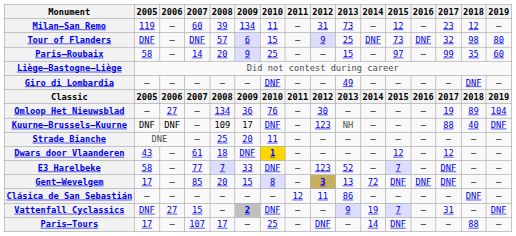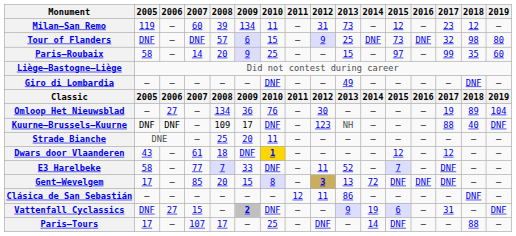 <table class="wikitable plainrowheaders">
 <tr>
 <th>Monument</th>
 <th>2005</th>
 <th>2006</th>
 <th>2007</th>
 <th>2008</th>
 <th>2009</th>
 <th>2010</th>
 <th>2011</th>
 <th>2012</th>
 <th>2013</th>
 <th>2014</th>
 <th>2015</th>
 <th>2016</th>
 <th>2017</th>
 <th>2018</th>
 <th>2019</th>
 </tr>
 <tr style="text-align:center;">
 <th scope="row"><a href='#'>Milan–San Remo</a></th>
 <td><a href='#'>119</a></td>
 <td>—</td>
 <td><a href='#'>60</a></td>
 <td><a href='#'>39</a></td>
 <td><a href='#'>134</a></td>
 <td><a href='#'>11</a></td>
 <td>—</td>
 <td><a href='#'>31</a></td>
 <td><a href='#'>73</a></td>
 <td>—</td>
 <td><a href='#'>12</a></td>
 <td>—</td>
 <td><a href='#'>23</a></td>
 <td><a href='#'>12</a></td>
 <td>—</td>
 </tr>
 <tr style="text-align:center;">
 <th scope="row"><a href='#'>Tour of Flanders</a></th>
 <td><a href='#'>DNF</a></td>
 <td>—</td>
 <td><a href='#'>DNF</a></td>
 <td><a href='#'>57</a></td>
 <td style="background:#ddf;"><a href='#'>6</a></td>
 <td><a href='#'>15</a></td>
 <td>—</td>
 <td style="background:#ddf;"><a href='#'>9</a></td>
 <td><a href='#'>25</a></td>
 <td><a href='#'>DNF</a></td>
 <td><a href='#'>73</a></td>
 <td><a href='#'>DNF</a></td>
 <td><a href='#'>32</a></td>
 <td><a href='#'>98</a></td>
 <td><a href='#'>80</a></td>
 </tr>
 <tr style="text-align:center;">
 <th scope="row"><a href='#'>Paris–Roubaix</a></th>
 <td><a href='#'>58</a></td>
 <td>—</td>
 <td><a href='#'>14</a></td>
 <td><a href='#'>20</a></td>
 <td style="background:#ddf;"><a href='#'>9</a></td>
 <td><a href='#'>25</a></td>
 <td>—</td>
 <td>—</td>
 <td><a href='#'>15</a></td>
 <td>—</td>
 <td><a href='#'>97</a></td>
 <td>—</td>
 <td><a href='#'>99</a></td>
 <td><a href='#'>35</a></td>
 <td><a href='#'>60</a></td>
 </tr>
 <tr style="text-align:center;">
 <th scope="row"><a href='#'>Liège–Bastogne–Liège</a></th>
 <td style="color:#4d4d4d;" colspan=15>Did not contest during career</td>
 </tr>
 <tr style="text-align:center;">
 <th scope="row"><a href='#'>Giro di Lombardia</a></th>
 <td>—</td>
 <td>—</td>
 <td>—</td>
 <td>—</td>
 <td>—</td>
 <td><a href='#'>DNF</a></td>
 <td>—</td>
 <td>—</td>
 <td><a href='#'>49</a></td>
 <td>—</td>
 <td>—</td>
 <td>—</td>
 <td>—</td>
 <td><a href='#'>DNF</a></td>
 <td>—</td>
 </tr>
 <tr>
 <th>Classic</th>
 <th>2005</th>
 <th>2006</th>
 <th>2007</th>
 <th>2008</th>
 <th>2009</th>
 <th>2010</th>
 <th>2011</th>
 <th>2012</th>
 <th>2013</th>
 <th>2014</th>
 <th>2015</th>
 <th>2016</th>
 <th>2017</th>
 <th>2018</th>
 <th>2019</th>
 </tr>
 <tr style="text-align:center;">
 <th scope="row"><a href='#'>Omloop Het Nieuwsblad</a></th>
 <td>—</td>
 <td><a href='#'>27</a></td>
 <td>—</td>
 <td><a href='#'>134</a></td>
 <td><a href='#'>36</a></td>
 <td><a href='#'>76</a></td>
 <td>—</td>
 <td><a href='#'>30</a></td>
 <td>—</td>
 <td>—</td>
 <td>—</td>
 <td>—</td>
 <td><a href='#'>19</a></td>
 <td><a href='#'>89</a></td>
 <td><a href='#'>104</a></td>
 </tr>
 <tr style="text-align:center;">
 <th scope="row"><a href='#'>Kuurne–Brussels–Kuurne</a></th>
 <td>DNF</td>
 <td>DNF</td>
 <td>—</td>
 <td>109</td>
 <td>17</td>
 <td><a href='#'>DNF</a></td>
 <td>—</td>
 <td><a href='#'>123</a></td>
 <td style="color:#4d4d4d;">NH</td>
 <td>—</td>
 <td>—</td>
 <td>—</td>
 <td><a href='#'>88</a></td>
 <td><a href='#'>40</a></td>
 <td><a href='#'>DNF</a></td>
 </tr>
 <tr style="text-align:center;">
 <th scope="row"><a href='#'>Strade Bianche</a></th>
 <td style="color:#4d4d4d;" colspan=2>DNE</td>
 <td>—</td>
 <td><a href='#'>25</a></td>
 <td><a href='#'>20</a></td>
 <td><a href='#'>11</a></td>
 <td>—</td>
 <td>—</td>
 <td>—</td>
 <td>—</td>
 <td>—</td>
 <td>—</td>
 <td>—</td>
 <td>—</td>
 <td>—</td>
 </tr>
 <tr style="text-align:center;">
 <th scope="row"><a href='#'>Dwars door Vlaanderen</a></th>
 <td><a href='#'>43</a></td>
 <td>—</td>
 <td><a href='#'>61</a></td>
 <td><a href='#'>18</a></td>
 <td><a href='#'>DNF</a></td>
 <td style="background:gold;"><a href='#'><strong>1</strong></a></td>
 <td>—</td>
 <td>—</td>
 <td>—</td>
 <td>—</td>
 <td><a href='#'>12</a></td>
 <td>—</td>
 <td><a href='#'>12</a></td>
 <td>—</td>
 <td>—</td>
 </tr>
 <tr style="text-align:center;">
 <th scope="row"><a href='#'>E3 Harelbeke</a></th>
 <td><a href='#'>58</a></td>
 <td>—</td>
 <td><a href='#'>77</a></td>
 <td style="background:#ddf;"><a href='#'>7</a></td>
 <td><a href='#'>33</a></td>
 <td><a href='#'>DNF</a></td>
 <td>—</td>
-<td><a href='#'>123</a></td>
+<td><a href='#'>11</a></td>
 <td><a href='#'>52</a></td>
 <td>—</td>
 <td style="background:#ddf;"><a href='#'>7</a></td>
 <td>—</td>
 <td><a href='#'>DNF</a></td>
 <td>—</td>
 <td>—</td>
 </tr>
 <tr style="text-align:center;">
 <th scope="row"><a href='#'>Gent–Wevelgem</a></th>
 <td><a href='#'>17</a></td>
 <td>—</td>
 <td><a href='#'>85</a></td>
 <td><a href='#'>20</a></td>
 <td><a href='#'>15</a></td>
 <td style="background:#ddf;"><a href='#'>8</a></td>
 <td>—</td>
 <td style="background:#C9AE5D;"><a href='#'><strong>3</strong></a></td>
 <td><a href='#'>13</a></td>
 <td><a href='#'>72</a></td>
 <td><a href='#'>DNF</a></td>
 <td><a href='#'>DNF</a></td>
 <td><a href='#'>DNF</a></td>
 <td>—</td>
 <td>—</td>
 </tr>
 <tr style="text-align:center;">
 <th scope="row"><a href='#'>Clásica de San Sebastián</a></th>
 <td>—</td>
 <td>—</td>
 <td>—</td>
 <td>—</td>
 <td>—</td>
 <td>—</td>
 <td><a href='#'>12</a></td>
 <td><a href='#'>11</a></td>
 <td><a href='#'>86</a></td>
 <td>—</td>
 <td>—</td>
 <td>—</td>
 <td>—</td>
 <td><a href='#'>DNF</a></td>
 <td>—</td>
 </tr>
 <tr style="text-align:center;">
 <th scope="row"><a href='#'>Vattenfall Cyclassics</a></th>
 <td><a href='#'>DNF</a></td>
 <td><a href='#'>27</a></td>
 <td><a href='#'>15</a></td>
 <td>—</td>
 <td style="background:silver;"><a href='#'><strong>2</strong></a></td>
 <td><a href='#'>DNF</a></td>
 <td>—</td>
 <td>—</td>
 <td style="background:#ddf;"><a href='#'>9</a></td>
 <td><a href='#'>19</a></td>
-<td style="background:#ddf;"><a href='#'>7</a></td>
+<td style="background:#ddf;"><a href='#'>6</a></td>
 <td>—</td>
 <td><a href='#'>31</a></td>
 <td>—</td>
 <td><a href='#'>DNF</a></td>
 </tr>
 <tr style="text-align:center;">
 <th scope="row"><a href='#'>Paris–Tours</a></th>
 <td><a href='#'>17</a></td>
 <td>—</td>
 <td><a href='#'>107</a></td>
 <td><a href='#'>17</a></td>
 <td>—</td>
 <td><a href='#'>25</a></td>
 <td>—</td>
 <td><a href='#'>DNF</a></td>
 <td>—</td>
 <td><a href='#'>14</a></td>
 <td><a href='#'>DNF</a></td>
 <td>—</td>
 <td>—</td>
 <td><a href='#'>88</a></td>
 <td>—</td>
 </tr>
 </table>
